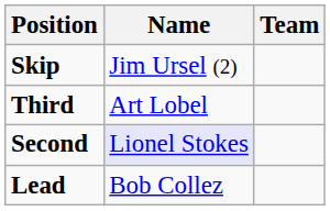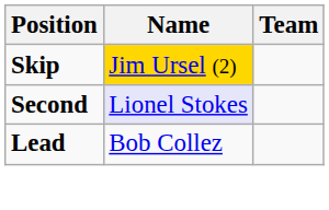 <table class="wikitable">
 <tr>
 <th><strong>Position</strong></th>
 <th><strong>Name</strong></th>
 <th><strong>Team</strong></th>
 </tr>
 <tr>
 <td><strong>Skip</strong></td>
-<td><a href='#'>Jim Ursel</a> <small>(2)</small></td>
-<td></td>
-</tr>
-<tr>
-<td><strong>Third</strong></td>
-<td><a href='#'>Art Lobel</a></td>
+<td style="background: gold;"><a href='#'>Jim Ursel</a> <small>(2)</small></td>
 <td></td>
 </tr>
 <tr>
 <td><strong>Second</strong></td>
 <td style="background: lavender;"><a href='#'>Lionel Stokes</a></td>
 <td></td>
 </tr>
 <tr>
 <td><strong>Lead</strong></td>
 <td><a href='#'>Bob Collez</a></td>
 <td></td>
 </tr>
 </table>
